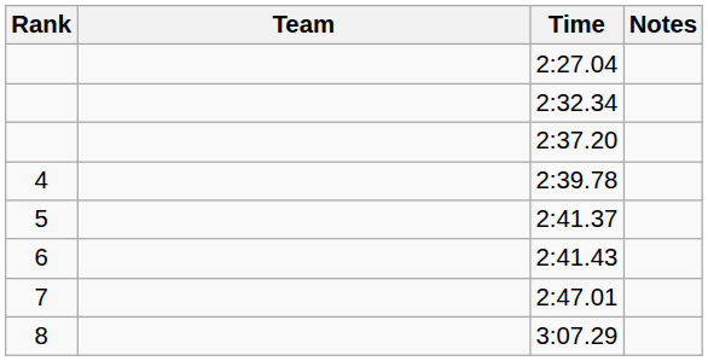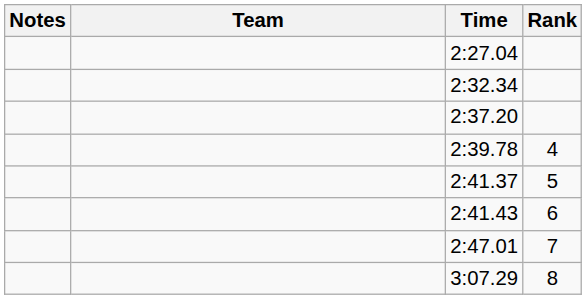 <table class="wikitable" style="text-align:center">
 <tr>
-<th>Rank</th>
+<th>Notes</th>
 <th Style="width:18em">Team</th>
 <th>Time</th>
-<th>Notes</th>
+<th>Rank</th>
 </tr>
 <tr>
 <td></td>
 <td style="text-align:left"></td>
 <td>2:27.04</td>
 <td></td>
 </tr>
 <tr>
 <td></td>
 <td style="text-align:left"></td>
 <td>2:32.34</td>
 <td></td>
 </tr>
 <tr>
 <td></td>
 <td style="text-align:left"></td>
 <td>2:37.20</td>
 <td></td>
 </tr>
 <tr>
-<td>4</td>
+<td></td>
 <td style="text-align:left"></td>
 <td>2:39.78</td>
-<td></td>
+<td>4</td>
 </tr>
 <tr>
-<td>5</td>
+<td></td>
 <td style="text-align:left"></td>
 <td>2:41.37</td>
-<td></td>
+<td>5</td>
 </tr>
 <tr>
-<td>6</td>
+<td></td>
 <td style="text-align:left"></td>
 <td>2:41.43</td>
-<td></td>
+<td>6</td>
 </tr>
 <tr>
-<td>7</td>
+<td></td>
 <td style="text-align:left"></td>
 <td>2:47.01</td>
-<td></td>
+<td>7</td>
 </tr>
 <tr>
-<td>8</td>
+<td></td>
 <td style="text-align:left"></td>
 <td>3:07.29</td>
-<td></td>
+<td>8</td>
 </tr>
 </table>
